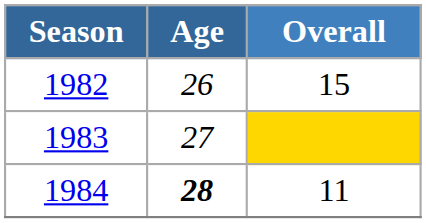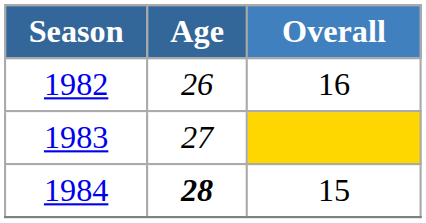 <table class="wikitable" style="font-size:95%; text-align:center; border:grey solid 1px; border-collapse:collapse; background:#ffffff;">
 <tr>
 <th style="background-color:#369; color:white; width:60px;" rowspan="2"> Season </th>
 <th style="background-color:#369; color:white; width:40px;" rowspan="2"> Age </th>
 </tr>
 <tr>
 <th style="background-color:#4180be; color:white; width:75px;">Overall</th>
 </tr>
 <tr>
 <td><a href='#'>1982</a></td>
 <td><em>26</em></td>
-<td>15</td>
+<td>16</td>
 </tr>
 <tr>
 <td><a href='#'>1983</a></td>
 <td><em>27</em></td>
 <td style="background:gold;"></td>
 </tr>
 <tr>
 <td><a href='#'>1984</a></td>
 <td><strong><em>28</em></strong></td>
-<td>11</td>
+<td>15</td>
 </tr>
 <tr>
 </tr>
 </table>
